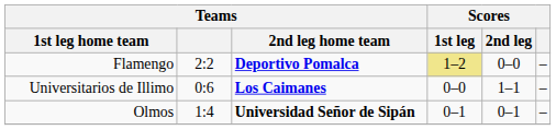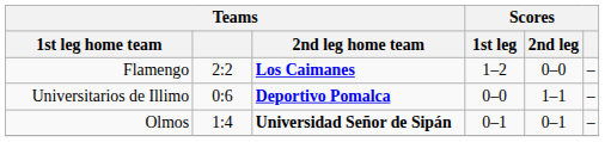 <table class="wikitable" style="text-align: center;">
 <tr>
 <th colspan=3>Teams</th>
 <th colspan=3>Scores</th>
 </tr>
 <tr>
 <th width="175">1st leg home team</th>
 <th width="50"></th>
 <th width="200">2nd leg home team</th>
 <th width="50">1st leg</th>
 <th width="50">2nd leg</th>
 <th></th>
 </tr>
 <tr>
 <td align=right>Flamengo</td>
 <td>2:2</td>
-<td align=left><strong><a href='#'>Deportivo Pomalca</a></strong></td>
-<td style="background: khaki;">1–2</td>
+<td align=left><strong><a href='#'>Los Caimanes</a></strong></td>
+<td>1–2</td>
 <td>0–0</td>
 <td>–</td>
 </tr>
 <tr>
 <td align=right>Universitarios de Illimo</td>
 <td>0:6</td>
-<td align=left><strong><a href='#'>Los Caimanes</a></strong></td>
+<td align=left><strong><a href='#'>Deportivo Pomalca</a></strong></td>
 <td>0–0</td>
 <td>1–1</td>
 <td>–</td>
 </tr>
 <tr>
 <td align=right>Olmos</td>
 <td>1:4</td>
 <td align=left><strong>Universidad Señor de Sipán</strong></td>
 <td>0–1</td>
 <td>0–1</td>
 <td>–</td>
 </tr>
 <tr>
 </tr>
 </table>
